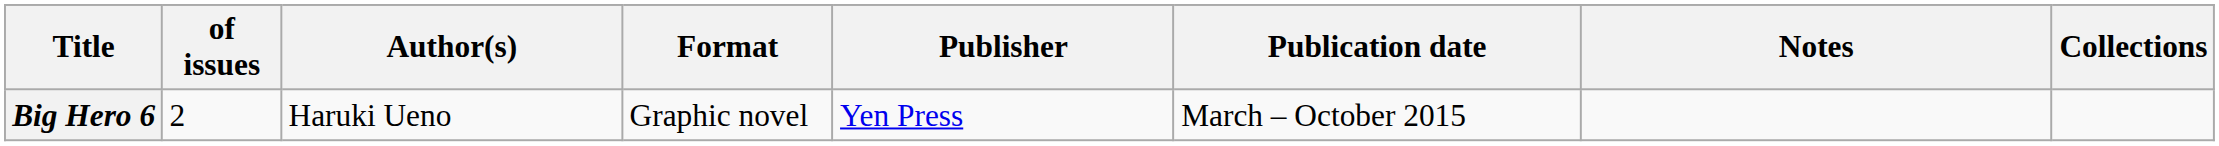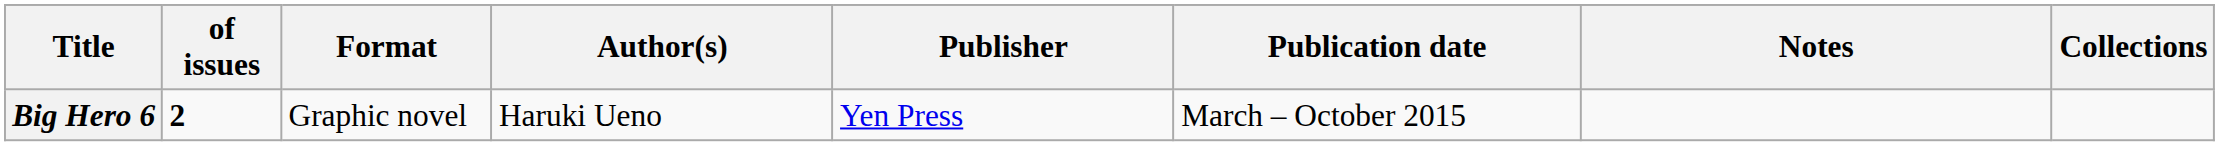 <table class="wikitable">
 <tr>
 <th>Title</th>
 <th style="width:40pt"> of issues</th>
+<th style="width:75pt">Format</th>
 <th style="width:125pt">Author(s)</th>
-<th style="width:75pt">Format</th>
 <th style="width:125pt">Publisher</th>
 <th style="width:150pt">Publication date</th>
 <th style="width:175pt">Notes</th>
 <th>Collections</th>
 </tr>
 <tr>
 <th><em>Big Hero 6</em></th>
-<td>2</td>
+<td><strong>2</strong></td>
+<td>Graphic novel</td>
 <td>Haruki Ueno</td>
-<td>Graphic novel</td>
 <td><a href='#'>Yen Press</a></td>
 <td>March – October 2015</td>
 <td></td>
 <td></td>
 </tr>
 </table>
